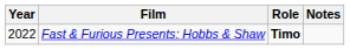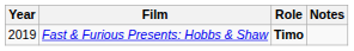 <table class="wikitable sortable">
 <tr>
 <th>Year</th>
 <th>Film</th>
 <th>Role</th>
 <th>Notes</th>
 </tr>
 <tr>
-<td>2022</td>
+<td>2019</td>
 <td><em><a href='#'>Fast & Furious Presents: Hobbs & Shaw</a></em></td>
 <td><strong>Timo</strong></td>
 <td></td>
 </tr>
 </table>
